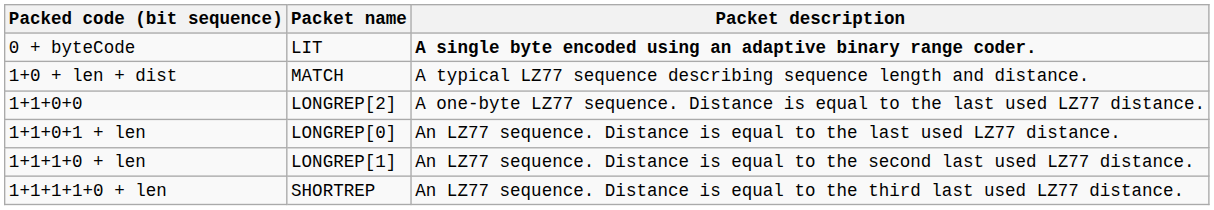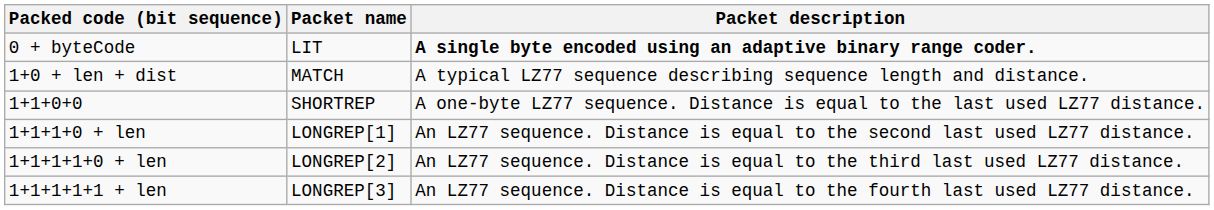 <table class="wikitable col1right">
 <tr>
 <th>Packed code (bit sequence)</th>
 <th>Packet name</th>
 <th>Packet description</th>
 </tr>
 <tr>
 <td>0 + byteCode</td>
 <td>LIT</td>
 <td><strong>A single byte encoded using an adaptive binary range coder.</strong></td>
 </tr>
 <tr>
 <td>1+0 + len + dist</td>
 <td>MATCH</td>
 <td>A typical LZ77 sequence describing sequence length and distance.</td>
 </tr>
 <tr>
 <td>1+1+0+0</td>
-<td>LONGREP[2]</td>
+<td>SHORTREP</td>
 <td>A one-byte LZ77 sequence. Distance is equal to the last used LZ77 distance.</td>
-</tr>
-<tr>
-<td>1+1+0+1 + len</td>
-<td>LONGREP[0]</td>
-<td>An LZ77 sequence. Distance is equal to the last used LZ77 distance.</td>
 </tr>
 <tr>
 <td>1+1+1+0 + len</td>
 <td>LONGREP[1]</td>
 <td>An LZ77 sequence. Distance is equal to the second last used LZ77 distance.</td>
 </tr>
 <tr>
 <td>1+1+1+1+0 + len</td>
-<td>SHORTREP</td>
+<td>LONGREP[2]</td>
 <td>An LZ77 sequence. Distance is equal to the third last used LZ77 distance.</td>
 </tr>
+<tr>
+<td>1+1+1+1+1 + len</td>
+<td>LONGREP[3]</td>
+<td>An LZ77 sequence. Distance is equal to the fourth last used LZ77 distance.</td>
+</tr>
 </table>
